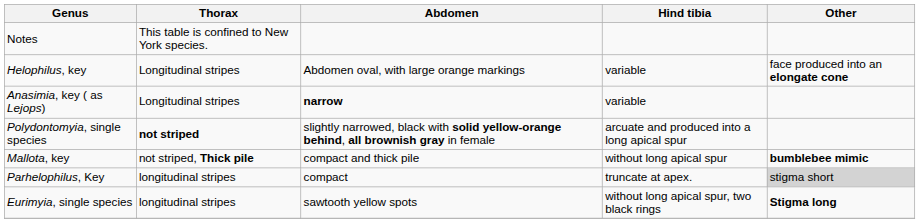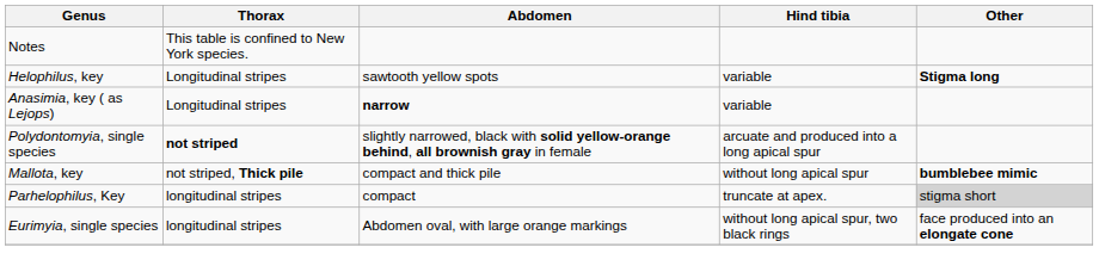 <table class="wikitable collapsible collapsed" border="3">
 <tr>
 <th>Genus</th>
 <th>Thorax</th>
 <th>Abdomen</th>
 <th>Hind tibia</th>
 <th>Other</th>
 </tr>
 <tr>
 <td>Notes</td>
 <td>This table is confined to New York species.</td>
 <td></td>
 <td></td>
 </tr>
 <tr>
 <td><em>Helophilus</em>, key </td>
 <td>Longitudinal stripes</td>
-<td>Abdomen oval, with large orange markings</td>
+<td>sawtooth yellow spots</td>
 <td>variable</td>
-<td>face produced into an <strong>elongate cone</strong></td>
+<td><strong>Stigma long</strong></td>
 </tr>
 <tr>
 <td><em>Anasimia</em>, key ( as <em>Lejops</em>) </td>
 <td>Longitudinal stripes</td>
 <td><strong>narrow</strong></td>
 <td>variable</td>
 <td></td>
 </tr>
 <tr>
 <td><em>Polydontomyia</em>, single species</td>
 <td><strong>not striped</strong></td>
 <td>slightly narrowed, black with <strong>solid yellow-orange behind</strong>, <strong>all brownish gray</strong> in female</td>
 <td>arcuate and produced into a long apical spur</td>
 <td></td>
 </tr>
 <tr>
 <td><em>Mallota</em>, key </td>
 <td>not striped, <strong>Thick pile</strong></td>
 <td>compact and thick pile</td>
 <td>without long apical spur</td>
 <td><strong>bumblebee mimic</strong></td>
 </tr>
 <tr>
 <td><em>Parhelophilus</em>, Key </td>
 <td>longitudinal stripes</td>
 <td>compact</td>
 <td>truncate at apex.</td>
 <td style="background: lightgrey;">stigma short</td>
 </tr>
 <tr>
 <td><em>Eurimyia</em>, single species</td>
 <td>longitudinal stripes</td>
-<td>sawtooth yellow spots</td>
+<td>Abdomen oval, with large orange markings</td>
 <td>without long apical spur, two black rings</td>
-<td><strong>Stigma long</strong></td>
+<td>face produced into an <strong>elongate cone</strong></td>
 </tr>
 <tr>
 </tr>
 </table>
